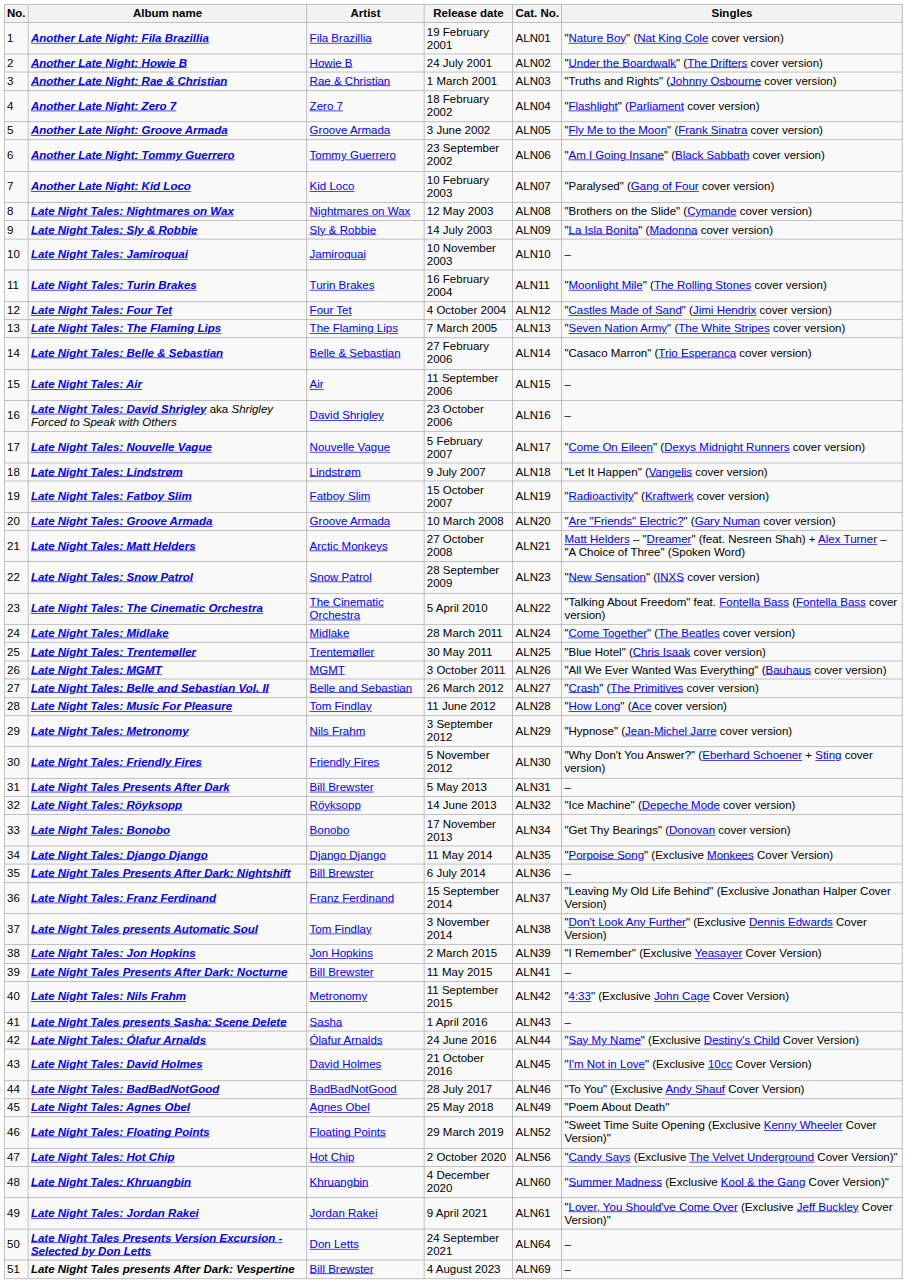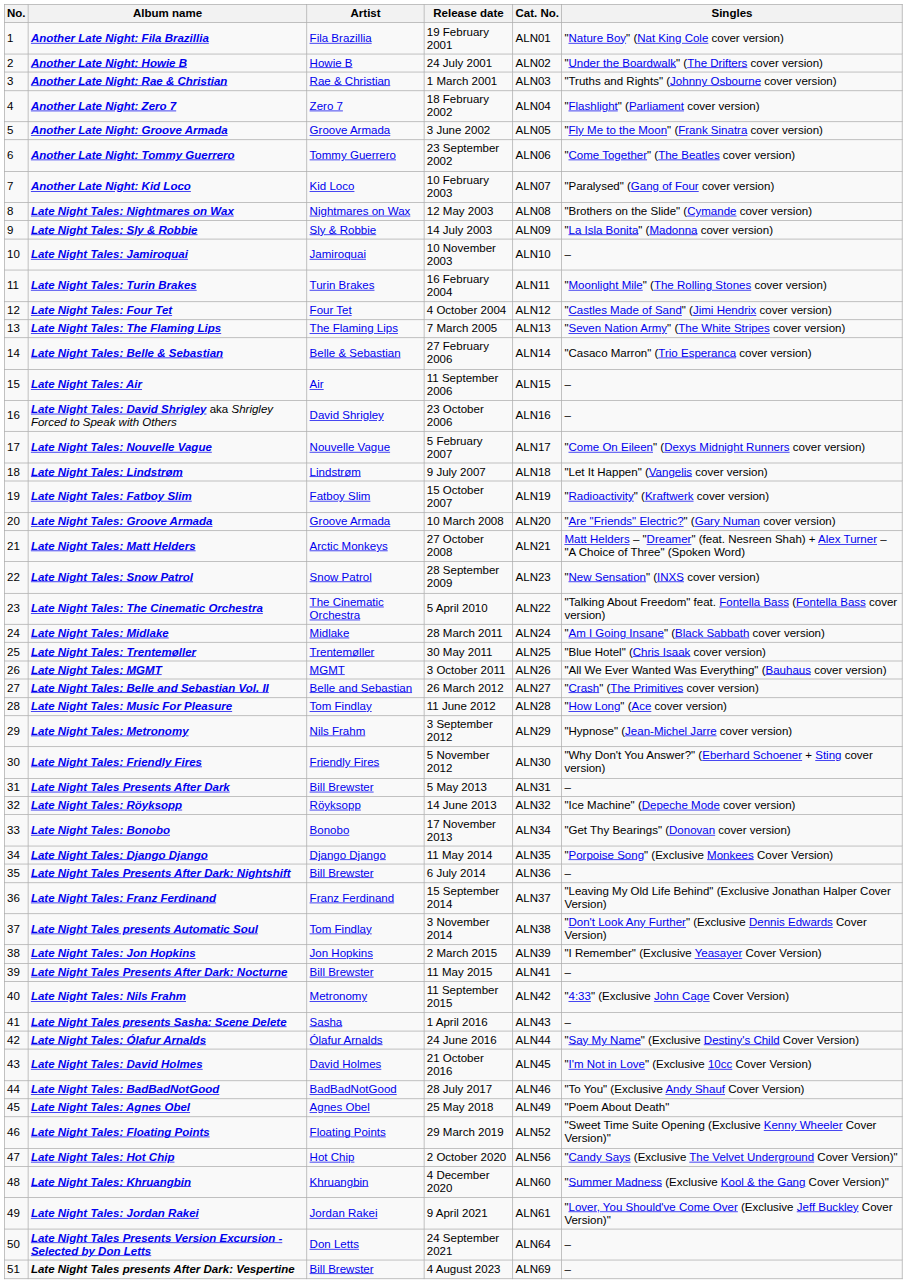 <table class="wikitable sortable">
 <tr>
 <th scope="col">No.</th>
 <th scope="col">Album name</th>
 <th scope="col">Artist</th>
 <th scope="col">Release date</th>
 <th scope="col">Cat. No.</th>
 <th scope="col">Singles</th>
 </tr>
 <tr>
 <td>1</td>
 <td scope="row"><strong><em><a href='#'>Another Late Night: Fila Brazillia</a></em></strong></td>
 <td><a href='#'>Fila Brazillia</a></td>
 <td>19 February 2001</td>
 <td>ALN01</td>
 <td>"<a href='#'>Nature Boy</a>" (<a href='#'>Nat King Cole</a> cover version)</td>
 </tr>
 <tr>
 <td>2</td>
 <td scope="row"><strong><em><a href='#'>Another Late Night: Howie B</a></em></strong></td>
 <td><a href='#'>Howie B</a></td>
 <td>24 July 2001</td>
 <td>ALN02</td>
 <td>"<a href='#'>Under the Boardwalk</a>" (<a href='#'>The Drifters</a> cover version)</td>
 </tr>
 <tr>
 <td>3</td>
 <td scope="row"><strong><em><a href='#'>Another Late Night: Rae & Christian</a></em></strong></td>
 <td><a href='#'>Rae & Christian</a></td>
 <td>1 March 2001</td>
 <td>ALN03</td>
 <td>"Truths and Rights" (<a href='#'>Johnny Osbourne</a> cover version)</td>
 </tr>
 <tr>
 <td>4</td>
 <td scope="row"><strong><em><a href='#'>Another Late Night: Zero 7</a></em></strong></td>
 <td><a href='#'>Zero 7</a></td>
 <td>18 February 2002</td>
 <td>ALN04</td>
 <td>"<a href='#'>Flashlight</a>" (<a href='#'>Parliament</a> cover version)</td>
 </tr>
 <tr>
 <td>5</td>
 <td scope="row"><strong><em><a href='#'>Another Late Night: Groove Armada</a></em></strong></td>
 <td><a href='#'>Groove Armada</a></td>
 <td>3 June 2002</td>
 <td>ALN05</td>
 <td>"<a href='#'>Fly Me to the Moon</a>" (<a href='#'>Frank Sinatra</a> cover version)</td>
 </tr>
 <tr>
 <td>6</td>
 <td scope="row"><strong><em><a href='#'>Another Late Night: Tommy Guerrero</a></em></strong></td>
 <td><a href='#'>Tommy Guerrero</a></td>
 <td>23 September 2002</td>
 <td>ALN06</td>
-<td>"<a href='#'>Am I Going Insane</a>" (<a href='#'>Black Sabbath</a> cover version)</td>
+<td>"<a href='#'>Come Together</a>" (<a href='#'>The Beatles</a> cover version)</td>
 </tr>
 <tr>
 <td>7</td>
 <td scope="row"><strong><em><a href='#'>Another Late Night: Kid Loco</a></em></strong></td>
 <td><a href='#'>Kid Loco</a></td>
 <td>10 February 2003</td>
 <td>ALN07</td>
 <td>"Paralysed" (<a href='#'>Gang of Four</a> cover version)</td>
 </tr>
 <tr>
 <td>8</td>
 <td scope="row"><strong><em><a href='#'>Late Night Tales: Nightmares on Wax</a></em></strong></td>
 <td><a href='#'>Nightmares on Wax</a></td>
 <td>12 May 2003</td>
 <td>ALN08</td>
 <td>"Brothers on the Slide" (<a href='#'>Cymande</a> cover version)</td>
 </tr>
 <tr>
 <td>9</td>
 <td scope="row"><strong><em><a href='#'>Late Night Tales: Sly & Robbie</a></em></strong></td>
 <td><a href='#'>Sly & Robbie</a></td>
 <td>14 July 2003</td>
 <td>ALN09</td>
 <td>"<a href='#'>La Isla Bonita</a>" (<a href='#'>Madonna</a> cover version)</td>
 </tr>
 <tr>
 <td>10</td>
 <td scope="row"><strong><em><a href='#'>Late Night Tales: Jamiroquai</a></em></strong></td>
 <td><a href='#'>Jamiroquai</a></td>
 <td>10 November 2003</td>
 <td>ALN10</td>
 <td>–</td>
 </tr>
 <tr>
 <td>11</td>
 <td scope="row"><strong><em><a href='#'>Late Night Tales: Turin Brakes</a></em></strong></td>
 <td><a href='#'>Turin Brakes</a></td>
 <td>16 February 2004</td>
 <td>ALN11</td>
 <td>"<a href='#'>Moonlight Mile</a>" (<a href='#'>The Rolling Stones</a> cover version)</td>
 </tr>
 <tr>
 <td>12</td>
 <td scope="row"><strong><em><a href='#'>Late Night Tales: Four Tet</a></em></strong></td>
 <td><a href='#'>Four Tet</a></td>
 <td>4 October 2004</td>
 <td>ALN12</td>
 <td>"<a href='#'>Castles Made of Sand</a>" (<a href='#'>Jimi Hendrix</a> cover version)</td>
 </tr>
 <tr>
 <td>13</td>
 <td scope="row"><strong><em><a href='#'>Late Night Tales: The Flaming Lips</a></em></strong></td>
 <td><a href='#'>The Flaming Lips</a></td>
 <td>7 March 2005</td>
 <td>ALN13</td>
 <td>"<a href='#'>Seven Nation Army</a>" (<a href='#'>The White Stripes</a> cover version)</td>
 </tr>
 <tr>
 <td>14</td>
 <td scope="row"><strong><em><a href='#'>Late Night Tales: Belle & Sebastian</a></em></strong></td>
 <td><a href='#'>Belle & Sebastian</a></td>
 <td>27 February 2006</td>
 <td>ALN14</td>
 <td>"Casaco Marron" (<a href='#'>Trio Esperanca</a> cover version)</td>
 </tr>
 <tr>
 <td>15</td>
 <td scope="row"><strong><em><a href='#'>Late Night Tales: Air</a></em></strong></td>
 <td><a href='#'>Air</a></td>
 <td>11 September 2006</td>
 <td>ALN15</td>
 <td>–</td>
 </tr>
 <tr>
 <td>16</td>
 <td scope="row"><strong><em><a href='#'>Late Night Tales: David Shrigley</a></em></strong> aka <em>Shrigley Forced to Speak with Others</em></td>
 <td><a href='#'>David Shrigley</a></td>
 <td>23 October 2006</td>
 <td>ALN16</td>
 <td>–</td>
 </tr>
 <tr>
 <td>17</td>
 <td scope="row"><strong><em><a href='#'>Late Night Tales: Nouvelle Vague</a></em></strong></td>
 <td><a href='#'>Nouvelle Vague</a></td>
 <td>5 February 2007</td>
 <td>ALN17</td>
 <td>"<a href='#'>Come On Eileen</a>" (<a href='#'>Dexys Midnight Runners</a> cover version)</td>
 </tr>
 <tr>
 <td>18</td>
 <td scope="row"><strong><em><a href='#'>Late Night Tales: Lindstrøm</a></em></strong></td>
 <td><a href='#'>Lindstrøm</a></td>
 <td>9 July 2007</td>
 <td>ALN18</td>
 <td>"Let It Happen" (<a href='#'>Vangelis</a> cover version)</td>
 </tr>
 <tr>
 <td>19</td>
 <td scope="row"><strong><em><a href='#'>Late Night Tales: Fatboy Slim</a></em></strong></td>
 <td><a href='#'>Fatboy Slim</a></td>
 <td>15 October 2007</td>
 <td>ALN19</td>
 <td>"<a href='#'>Radioactivity</a>" (<a href='#'>Kraftwerk</a> cover version)</td>
 </tr>
 <tr>
 <td>20</td>
 <td scope="row"><strong><em><a href='#'>Late Night Tales: Groove Armada</a></em></strong></td>
 <td><a href='#'>Groove Armada</a></td>
 <td>10 March 2008</td>
 <td>ALN20</td>
 <td>"<a href='#'>Are "Friends" Electric?</a>" (<a href='#'>Gary Numan</a> cover version)</td>
 </tr>
 <tr>
 <td>21</td>
 <td scope="row"><strong><em><a href='#'>Late Night Tales: Matt Helders</a></em></strong></td>
 <td><a href='#'>Arctic Monkeys</a></td>
 <td>27 October 2008</td>
 <td>ALN21</td>
 <td><a href='#'>Matt Helders</a> – "<a href='#'>Dreamer</a>" (feat. Nesreen Shah) + <a href='#'>Alex Turner</a> – "A Choice of Three" (Spoken Word)</td>
 </tr>
 <tr>
 <td>22</td>
 <td scope="row"><strong><em><a href='#'>Late Night Tales: Snow Patrol</a></em></strong></td>
 <td><a href='#'>Snow Patrol</a></td>
 <td>28 September 2009</td>
 <td>ALN23</td>
 <td>"<a href='#'>New Sensation</a>" (<a href='#'>INXS</a> cover version)</td>
 </tr>
 <tr>
 <td>23</td>
 <td scope="row"><strong><em><a href='#'>Late Night Tales: The Cinematic Orchestra</a></em></strong></td>
 <td><a href='#'>The Cinematic Orchestra</a></td>
 <td>5 April 2010</td>
 <td>ALN22</td>
 <td>"Talking About Freedom" feat. <a href='#'>Fontella Bass</a> (<a href='#'>Fontella Bass</a> cover version)</td>
 </tr>
 <tr>
 <td>24</td>
 <td scope="row"><strong><em><a href='#'>Late Night Tales: Midlake</a></em></strong></td>
 <td><a href='#'>Midlake</a></td>
 <td>28 March 2011</td>
 <td>ALN24</td>
-<td>"<a href='#'>Come Together</a>" (<a href='#'>The Beatles</a> cover version)</td>
+<td>"<a href='#'>Am I Going Insane</a>" (<a href='#'>Black Sabbath</a> cover version)</td>
 </tr>
 <tr>
 <td>25</td>
 <td scope="row"><strong><em><a href='#'>Late Night Tales: Trentemøller</a></em></strong></td>
 <td><a href='#'>Trentemøller</a></td>
 <td>30 May 2011</td>
 <td>ALN25</td>
 <td>"Blue Hotel" (<a href='#'>Chris Isaak</a> cover version)</td>
 </tr>
 <tr>
 <td>26</td>
 <td scope="row"><strong><em><a href='#'>Late Night Tales: MGMT</a></em></strong></td>
 <td><a href='#'>MGMT</a></td>
 <td>3 October 2011</td>
 <td>ALN26</td>
 <td>"All We Ever Wanted Was Everything" (<a href='#'>Bauhaus</a> cover version)</td>
 </tr>
 <tr>
 <td>27</td>
 <td scope="row"><strong><em><a href='#'>Late Night Tales: Belle and Sebastian Vol. II</a></em></strong></td>
 <td><a href='#'>Belle and Sebastian</a></td>
 <td>26 March 2012</td>
 <td>ALN27</td>
 <td>"<a href='#'>Crash</a>" (<a href='#'>The Primitives</a> cover version)</td>
 </tr>
 <tr>
 <td>28</td>
 <td scope="row"><strong><em><a href='#'>Late Night Tales: Music For Pleasure</a></em></strong></td>
 <td><a href='#'>Tom Findlay</a></td>
 <td>11 June 2012</td>
 <td>ALN28</td>
 <td>"<a href='#'>How Long</a>" (<a href='#'>Ace</a> cover version)</td>
 </tr>
 <tr>
 <td>29</td>
 <td scope="row"><strong><em><a href='#'>Late Night Tales: Metronomy</a></em></strong></td>
 <td><a href='#'>Nils Frahm</a></td>
 <td>3 September 2012</td>
 <td>ALN29</td>
 <td>"Hypnose" (<a href='#'>Jean-Michel Jarre</a> cover version)</td>
 </tr>
 <tr>
 <td>30</td>
 <td scope="row"><strong><em><a href='#'>Late Night Tales: Friendly Fires</a></em></strong></td>
 <td><a href='#'>Friendly Fires</a></td>
 <td>5 November 2012</td>
 <td>ALN30</td>
 <td>"Why Don't You Answer?" (<a href='#'>Eberhard Schoener</a> + <a href='#'>Sting</a> cover version)</td>
 </tr>
 <tr>
 <td>31</td>
 <td scope="row"><strong><em><a href='#'>Late Night Tales Presents After Dark</a></em></strong></td>
 <td><a href='#'>Bill Brewster</a></td>
 <td>5 May 2013</td>
 <td>ALN31</td>
 <td>–</td>
 </tr>
 <tr>
 <td>32</td>
 <td scope="row"><strong><em><a href='#'>Late Night Tales: Röyksopp</a></em></strong></td>
 <td><a href='#'>Röyksopp</a></td>
 <td>14 June 2013</td>
 <td>ALN32</td>
 <td>"Ice Machine" (<a href='#'>Depeche Mode</a> cover version)</td>
 </tr>
 <tr>
 <td>33</td>
 <td scope="row"><strong><em><a href='#'>Late Night Tales: Bonobo</a></em></strong></td>
 <td><a href='#'>Bonobo</a></td>
 <td>17 November 2013</td>
 <td>ALN34</td>
 <td>"Get Thy Bearings" (<a href='#'>Donovan</a> cover version)</td>
 </tr>
 <tr>
 <td>34</td>
 <td scope="row"><strong><em><a href='#'>Late Night Tales: Django Django</a></em></strong></td>
 <td><a href='#'>Django Django</a></td>
 <td>11 May 2014</td>
 <td>ALN35</td>
 <td>"<a href='#'>Porpoise Song</a>" (Exclusive <a href='#'>Monkees</a> Cover Version)</td>
 </tr>
 <tr>
 <td>35</td>
 <td scope="row"><strong><em><a href='#'>Late Night Tales Presents After Dark: Nightshift</a></em></strong></td>
 <td><a href='#'>Bill Brewster</a></td>
 <td>6 July 2014</td>
 <td>ALN36</td>
 <td>–</td>
 </tr>
 <tr>
 <td>36</td>
 <td scope="row"><strong><em><a href='#'>Late Night Tales: Franz Ferdinand</a></em></strong></td>
 <td><a href='#'>Franz Ferdinand</a></td>
 <td>15 September 2014</td>
 <td>ALN37</td>
 <td>"Leaving My Old Life Behind" (Exclusive Jonathan Halper Cover Version)</td>
 </tr>
 <tr>
 <td>37</td>
 <td scope="row"><strong><em><a href='#'>Late Night Tales presents Automatic Soul</a></em></strong></td>
 <td><a href='#'>Tom Findlay</a></td>
 <td>3 November 2014</td>
 <td>ALN38</td>
 <td>"<a href='#'>Don't Look Any Further</a>" (Exclusive <a href='#'>Dennis Edwards</a> Cover Version)</td>
 </tr>
 <tr>
 <td>38</td>
 <td scope="row"><strong><em><a href='#'>Late Night Tales: Jon Hopkins</a></em></strong></td>
 <td><a href='#'>Jon Hopkins</a></td>
 <td>2 March 2015</td>
 <td>ALN39</td>
 <td>"I Remember" (Exclusive <a href='#'>Yeasayer</a> Cover Version)</td>
 </tr>
 <tr>
 <td>39</td>
 <td scope="row"><strong><em><a href='#'>Late Night Tales Presents After Dark: Nocturne</a></em></strong></td>
 <td><a href='#'>Bill Brewster</a></td>
 <td>11 May 2015</td>
 <td>ALN41</td>
 <td>–</td>
 </tr>
 <tr>
 <td>40</td>
 <td scope="row"><strong><em><a href='#'>Late Night Tales: Nils Frahm</a></em></strong></td>
 <td><a href='#'>Metronomy</a></td>
 <td>11 September 2015</td>
 <td>ALN42</td>
 <td>"<a href='#'>4:33</a>" (Exclusive <a href='#'>John Cage</a> Cover Version)</td>
 </tr>
 <tr>
 <td>41</td>
 <td scope="row"><strong><em><a href='#'>Late Night Tales presents Sasha: Scene Delete</a></em></strong></td>
 <td><a href='#'>Sasha</a></td>
 <td>1 April 2016</td>
 <td>ALN43</td>
 <td>–</td>
 </tr>
 <tr>
 <td>42</td>
 <td scope="row"><strong><em><a href='#'>Late Night Tales: Ólafur Arnalds</a></em></strong></td>
 <td><a href='#'>Ólafur Arnalds</a></td>
 <td>24 June 2016</td>
 <td>ALN44</td>
 <td>"<a href='#'>Say My Name</a>" (Exclusive <a href='#'>Destiny's Child</a> Cover Version)</td>
 </tr>
 <tr>
 <td>43</td>
 <td scope="row"><strong><em><a href='#'>Late Night Tales: David Holmes</a></em></strong></td>
 <td><a href='#'>David Holmes</a></td>
 <td>21 October 2016</td>
 <td>ALN45</td>
 <td>"<a href='#'>I'm Not in Love</a>" (Exclusive <a href='#'>10cc</a> Cover Version)</td>
 </tr>
 <tr>
 <td>44</td>
 <td scope="row"><strong><em><a href='#'>Late Night Tales: BadBadNotGood</a></em></strong></td>
 <td><a href='#'>BadBadNotGood</a></td>
 <td>28 July 2017</td>
 <td>ALN46</td>
 <td>"To You" (Exclusive <a href='#'>Andy Shauf</a> Cover Version)</td>
 </tr>
 <tr>
 <td>45</td>
 <td scope="row"><strong><em><a href='#'>Late Night Tales: Agnes Obel</a></em></strong></td>
 <td><a href='#'>Agnes Obel</a></td>
 <td>25 May 2018</td>
 <td>ALN49</td>
 <td>"Poem About Death"</td>
 </tr>
 <tr>
 <td>46</td>
 <td scope="row"><strong><em><a href='#'>Late Night Tales: Floating Points</a></em></strong></td>
 <td><a href='#'>Floating Points</a></td>
 <td>29 March 2019</td>
 <td>ALN52</td>
 <td>"Sweet Time Suite Opening (Exclusive <a href='#'>Kenny Wheeler</a> Cover Version)"</td>
 </tr>
 <tr>
 <td>47</td>
 <td scope="row"><strong><em><a href='#'>Late Night Tales: Hot Chip</a></em></strong></td>
 <td><a href='#'>Hot Chip</a></td>
 <td>2 October 2020</td>
 <td>ALN56</td>
 <td>"<a href='#'>Candy Says</a> (Exclusive <a href='#'>The Velvet Underground</a> Cover Version)"</td>
 </tr>
 <tr>
 <td>48</td>
 <td scope="row"><strong><em><a href='#'>Late Night Tales: Khruangbin</a></em></strong></td>
 <td><a href='#'>Khruangbin</a></td>
 <td>4 December 2020</td>
 <td>ALN60</td>
 <td>"<a href='#'>Summer Madness</a> (Exclusive <a href='#'>Kool & the Gang</a> Cover Version)"</td>
 </tr>
 <tr>
 <td>49</td>
 <td scope="row"><strong><em><a href='#'>Late Night Tales: Jordan Rakei</a></em></strong></td>
 <td><a href='#'>Jordan Rakei</a></td>
 <td>9 April 2021</td>
 <td>ALN61</td>
 <td>"<a href='#'>Lover, You Should've Come Over</a> (Exclusive <a href='#'>Jeff Buckley</a> Cover Version)"</td>
 </tr>
 <tr>
 <td>50</td>
 <td scope="row"><strong><em><a href='#'>Late Night Tales Presents Version Excursion - Selected by Don Letts</a></em></strong></td>
 <td><a href='#'>Don Letts</a></td>
 <td>24 September 2021</td>
 <td>ALN64</td>
 <td>–</td>
 </tr>
 <tr>
 <td>51</td>
 <td scope="row"><strong><em>Late Night Tales presents After Dark: Vespertine</em></strong></td>
 <td><a href='#'>Bill Brewster</a></td>
 <td>4 August 2023</td>
 <td>ALN69</td>
 <td>–</td>
 </tr>
 </table>
